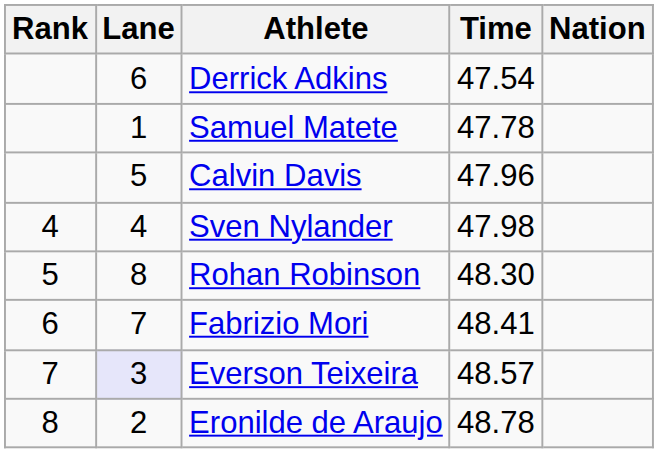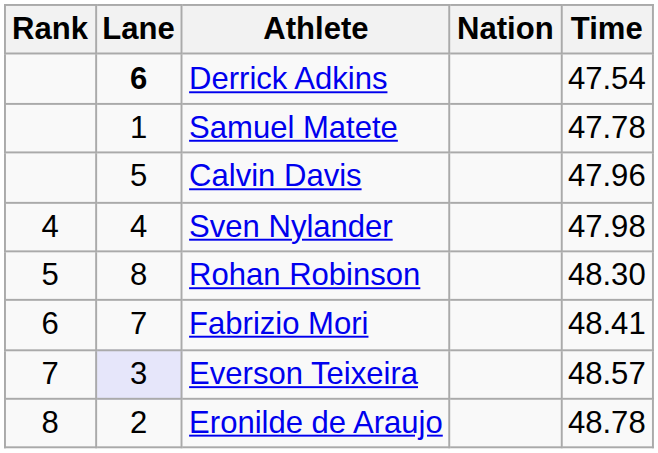 <table class="wikitable sortable" style="text-align:center">
 <tr>
 <th>Rank</th>
 <th>Lane</th>
 <th>Athlete</th>
+<th>Nation</th>
 <th>Time</th>
-<th>Nation</th>
 </tr>
 <tr>
 <td></td>
-<td>6</td>
+<td><strong>6</strong></td>
 <td align=left><a href='#'>Derrick Adkins</a></td>
+<td align=left></td>
 <td>47.54</td>
-<td align=left></td>
 </tr>
 <tr>
 <td></td>
 <td>1</td>
 <td align=left><a href='#'>Samuel Matete</a></td>
+<td align=left></td>
 <td>47.78</td>
-<td align=left></td>
 </tr>
 <tr>
 <td></td>
 <td>5</td>
 <td align=left><a href='#'>Calvin Davis</a></td>
+<td align=left></td>
 <td>47.96</td>
-<td align=left></td>
 </tr>
 <tr>
 <td>4</td>
 <td>4</td>
 <td align=left><a href='#'>Sven Nylander</a></td>
+<td align=left></td>
 <td>47.98</td>
-<td align=left></td>
 </tr>
 <tr>
 <td>5</td>
 <td>8</td>
 <td align=left><a href='#'>Rohan Robinson</a></td>
+<td align=left></td>
 <td>48.30</td>
-<td align=left></td>
 </tr>
 <tr>
 <td>6</td>
 <td>7</td>
 <td align=left><a href='#'>Fabrizio Mori</a></td>
+<td align=left></td>
 <td>48.41</td>
-<td align=left></td>
 </tr>
 <tr>
 <td>7</td>
 <td style="background: lavender;">3</td>
 <td align=left><a href='#'>Everson Teixeira</a></td>
+<td align=left></td>
 <td>48.57</td>
-<td align=left></td>
 </tr>
 <tr>
 <td>8</td>
 <td>2</td>
 <td align=left><a href='#'>Eronilde de Araujo</a></td>
+<td align=left></td>
 <td>48.78</td>
-<td align=left></td>
 </tr>
 </table>
